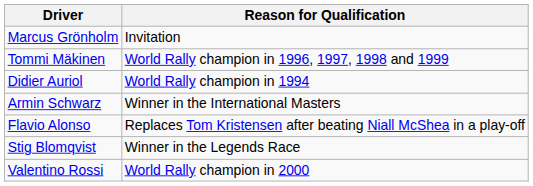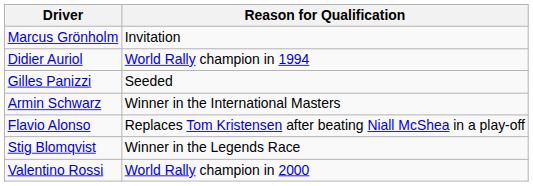 <table class="wikitable">
 <tr>
 <th>Driver</th>
 <th>Reason for Qualification</th>
 </tr>
 <tr>
 <td> <a href='#'>Marcus Grönholm</a></td>
 <td>Invitation</td>
 </tr>
 <tr>
-<td> <a href='#'>Tommi Mäkinen</a></td>
-<td><a href='#'>World Rally</a> champion in <a href='#'>1996</a>, <a href='#'>1997</a>, <a href='#'>1998</a> and <a href='#'>1999</a></td>
+<td> <a href='#'>Didier Auriol</a></td>
+<td><a href='#'>World Rally</a> champion in <a href='#'>1994</a></td>
 </tr>
 <tr>
-<td> <a href='#'>Didier Auriol</a></td>
-<td><a href='#'>World Rally</a> champion in <a href='#'>1994</a></td>
+<td> <a href='#'>Gilles Panizzi</a></td>
+<td>Seeded</td>
 </tr>
 <tr>
 <td> <a href='#'>Armin Schwarz</a></td>
 <td>Winner in the International Masters</td>
 </tr>
 <tr>
 <td> <a href='#'>Flavio Alonso</a></td>
 <td>Replaces <a href='#'>Tom Kristensen</a> after beating <a href='#'>Niall McShea</a> in a play-off</td>
 </tr>
 <tr>
 <td> <a href='#'>Stig Blomqvist</a></td>
 <td>Winner in the Legends Race</td>
 </tr>
 <tr>
 <td> <a href='#'>Valentino Rossi</a></td>
 <td><a href='#'>World Rally</a> champion in <a href='#'>2000</a></td>
 </tr>
 </table>
